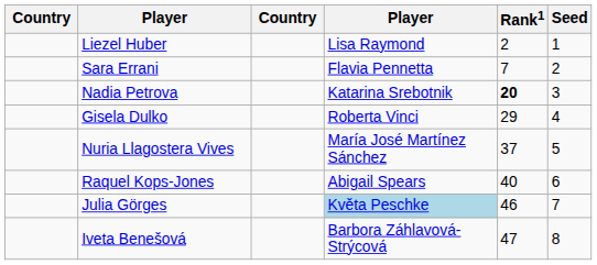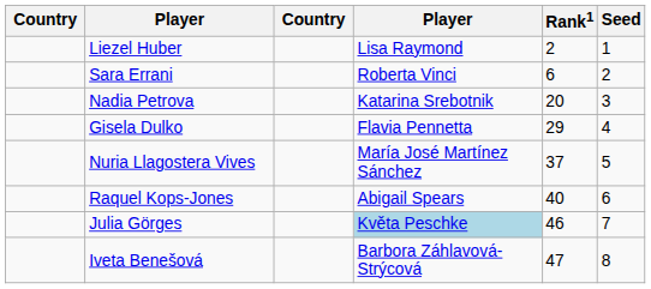 <table class="sortable wikitable">
 <tr>
 <th width="70">Country</th>
 <th width="175">Player</th>
 <th width="70">Country</th>
 <th width="175">Player</th>
 <th>Rank<sup>1</sup></th>
 <th>Seed</th>
 </tr>
 <tr>
 <td></td>
 <td><a href='#'>Liezel Huber</a></td>
 <td></td>
 <td><a href='#'>Lisa Raymond</a></td>
 <td>2</td>
 <td>1</td>
 </tr>
 <tr>
 <td></td>
 <td><a href='#'>Sara Errani</a></td>
 <td></td>
-<td><a href='#'>Flavia Pennetta</a></td>
-<td>7</td>
+<td><a href='#'>Roberta Vinci</a></td>
+<td>6</td>
 <td>2</td>
 </tr>
 <tr>
 <td></td>
 <td><a href='#'>Nadia Petrova</a></td>
 <td></td>
 <td><a href='#'>Katarina Srebotnik</a></td>
-<td><strong>20</strong></td>
+<td>20</td>
 <td>3</td>
 </tr>
 <tr>
 <td></td>
 <td><a href='#'>Gisela Dulko</a></td>
 <td></td>
-<td><a href='#'>Roberta Vinci</a></td>
+<td><a href='#'>Flavia Pennetta</a></td>
 <td>29</td>
 <td>4</td>
 </tr>
 <tr>
 <td></td>
 <td><a href='#'>Nuria Llagostera Vives</a></td>
 <td></td>
 <td><a href='#'>María José Martínez Sánchez</a></td>
 <td>37</td>
 <td>5</td>
 </tr>
 <tr>
 <td></td>
 <td><a href='#'>Raquel Kops-Jones</a></td>
 <td></td>
 <td><a href='#'>Abigail Spears</a></td>
 <td>40</td>
 <td>6</td>
 </tr>
 <tr>
 <td></td>
 <td><a href='#'>Julia Görges</a></td>
 <td></td>
 <td style="background: lightblue;"><a href='#'>Květa Peschke</a></td>
 <td>46</td>
 <td>7</td>
 </tr>
 <tr>
 <td></td>
 <td><a href='#'>Iveta Benešová</a></td>
 <td></td>
 <td><a href='#'>Barbora Záhlavová-Strýcová</a></td>
 <td>47</td>
 <td>8</td>
 </tr>
 </table>
